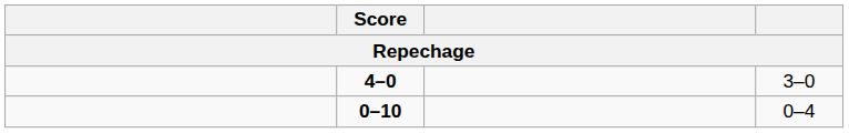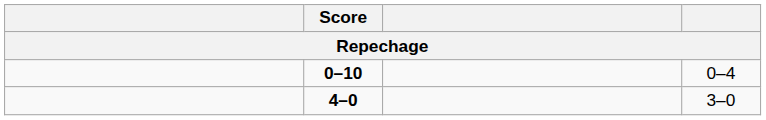 <table class="wikitable" style="text-align: left; ">
 <tr>
 <th align="right" width="270"></th>
 <th width="65">Score</th>
 <th align="left" width="270"></th>
 <th width="65"></th>
 </tr>
 <tr>
 <th colspan=4>Repechage</th>
 </tr>
 <tr>
+<td></td>
+<td align="center"><strong>0–10</strong></td>
+<td><strong></strong></td>
+<td align=center>0–4 <strong></strong></td>
+</tr>
+<tr>
 <td><strong></strong></td>
 <td align="center"><strong>4–0</strong></td>
 <td></td>
 <td align=center>3–0 <strong></strong></td>
 </tr>
-<tr>
-<td></td>
-<td align="center"><strong>0–10</strong></td>
-<td><strong></strong></td>
-<td align=center>0–4 <strong></strong></td>
-</tr>
 </table>
